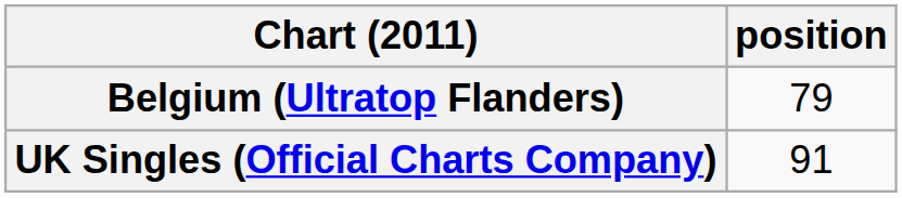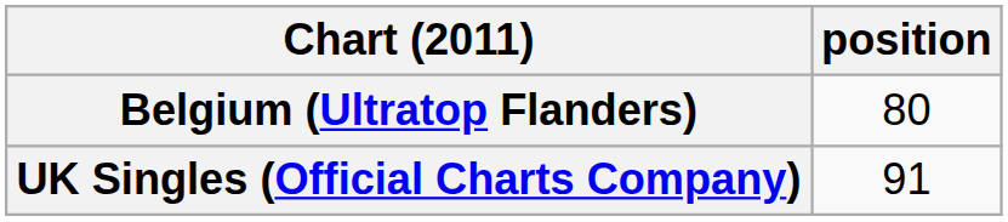 <table class="wikitable sortable plainrowheaders">
 <tr>
 <th>Chart (2011)</th>
 <th>position</th>
 </tr>
 <tr>
 <th scope="row">Belgium (<a href='#'>Ultratop</a> Flanders)</th>
-<td style="text-align:center;">79</td>
+<td style="text-align:center;">80</td>
 </tr>
 <tr>
 <th scope="row">UK Singles (<a href='#'>Official Charts Company</a>)</th>
 <td style="text-align:center;">91</td>
 </tr>
 </table>
